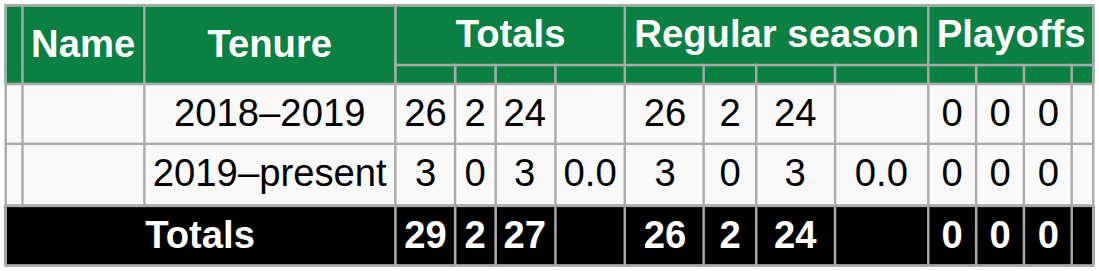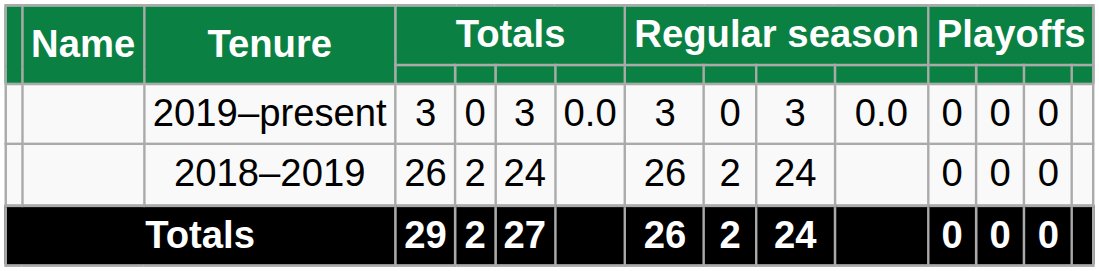 <table class="wikitable sortable" style="clear:both; margin:1.5em auto; text-align:center;">
 <tr>
 <th style="background:#0A8042; color:white;" rowspan="2"></th>
 <th style="background:#0A8042; color:white;" rowspan="2">Name</th>
 <th style="background:#0A8042; color:white;" rowspan="2">Tenure</th>
 <th style="background:#0A8042; color:white;" colspan="4">Totals</th>
 <th style="background:#0A8042; color:white;" colspan="4">Regular season</th>
 <th style="background:#0A8042; color:white;" colspan="4">Playoffs</th>
 </tr>
 <tr>
 <th style="background:#0A8042; color:white;"></th>
 <th style="background:#0A8042; color:white;"></th>
 <th style="background:#0A8042; color:white;"></th>
 <th style="background:#0A8042; color:white;"></th>
 <th style="background:#0A8042; color:white;"></th>
 <th style="background:#0A8042; color:white;"></th>
 <th style="background:#0A8042; color:white;"></th>
 <th style="background:#0A8042; color:white;"></th>
 <th style="background:#0A8042; color:white;"></th>
 <th style="background:#0A8042; color:white;"></th>
 <th style="background:#0A8042; color:white;"></th>
 <th style="background:#0A8042; color:white;"></th>
 </tr>
 <tr>
 <td></td>
 <td></td>
+<td>2019–present</td>
+<td>3</td>
+<td>0</td>
+<td>3</td>
+<td>0.0</td>
+<td>3</td>
+<td>0</td>
+<td>3</td>
+<td>0.0</td>
+<td>0</td>
+<td>0</td>
+<td>0</td>
+<td></td>
+</tr>
+<tr>
+<td></td>
+<td></td>
 <td>2018–2019</td>
 <td>26</td>
 <td>2</td>
 <td>24</td>
 <td></td>
 <td>26</td>
 <td>2</td>
 <td>24</td>
 <td></td>
-<td>0</td>
-<td>0</td>
-<td>0</td>
-<td></td>
-</tr>
-<tr>
-<td></td>
-<td></td>
-<td>2019–present</td>
-<td>3</td>
-<td>0</td>
-<td>3</td>
-<td>0.0</td>
-<td>3</td>
-<td>0</td>
-<td>3</td>
-<td>0.0</td>
 <td>0</td>
 <td>0</td>
 <td>0</td>
 <td></td>
 </tr>
 <tr>
 <th style="background:#000000; color:white;" colspan="3">Totals</th>
 <th style="background:#000000; color:white;">29</th>
 <th style="background:#000000; color:white;">2</th>
 <th style="background:#000000; color:white;">27</th>
 <th style="background:#000000; color:white;"></th>
 <th style="background:#000000; color:white;">26</th>
 <th style="background:#000000; color:white;">2</th>
 <th style="background:#000000; color:white;">24</th>
 <th style="background:#000000; color:white;"></th>
 <th style="background:#000000; color:white;">0</th>
 <th style="background:#000000; color:white;">0</th>
 <th style="background:#000000; color:white;">0</th>
 <th style="background:#000000; color:white;"></th>
 </tr>
 </table>
